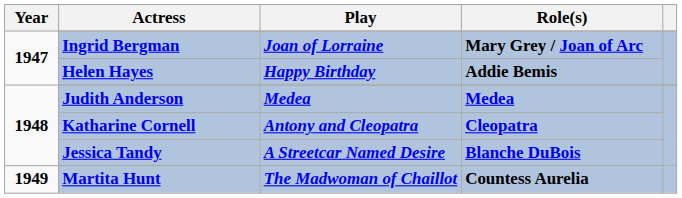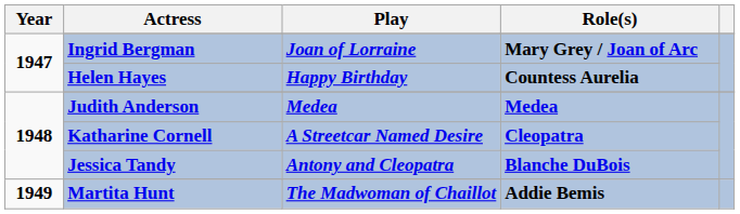 <table class="wikitable sortable">
 <tr>
 <th scope="col" style="width:8%;">Year</th>
 <th scope="col" style="width:30%;">Actress</th>
 <th scope="col" style="width:30%;">Play</th>
 <th scope="col" style="width:30%;">Role(s)</th>
 <th scope="col" style="width:2%;" class="unsortable"></th>
 </tr>
 <tr>
 <td rowspan="3" align="center"><strong>1947</strong> <br> </td>
 </tr>
 <tr style="background:#B0C4DE">
 <td><strong><a href='#'>Ingrid Bergman</a></strong></td>
 <td><strong><em><a href='#'>Joan of Lorraine</a></em></strong></td>
 <td><strong>Mary Grey / <a href='#'>Joan of Arc</a></strong></td>
 <td rowspan="2"></td>
 </tr>
 <tr style="background:#B0C4DE">
 <td><strong><a href='#'>Helen Hayes</a></strong></td>
 <td><strong><em><a href='#'>Happy Birthday</a></em></strong></td>
-<td><strong>Addie Bemis</strong></td>
+<td><strong>Countess Aurelia</strong></td>
 </tr>
 <tr>
 <td rowspan="4" align="center"><strong>1948</strong> <br> </td>
 </tr>
 <tr style="background:#B0C4DE">
 <td><strong><a href='#'>Judith Anderson</a></strong></td>
 <td><strong><em><a href='#'>Medea</a></em></strong></td>
 <td><strong><a href='#'>Medea</a></strong></td>
 <td rowspan="4"></td>
 </tr>
 <tr style="background:#B0C4DE">
 <td><strong><a href='#'>Katharine Cornell</a></strong></td>
-<td><strong><em><a href='#'>Antony and Cleopatra</a></em></strong></td>
+<td><strong><em><a href='#'>A Streetcar Named Desire</a></em></strong></td>
 <td><strong><a href='#'>Cleopatra</a></strong></td>
 </tr>
 <tr style="background:#B0C4DE">
 <td><strong><a href='#'>Jessica Tandy</a></strong></td>
-<td><strong><em><a href='#'>A Streetcar Named Desire</a></em></strong></td>
+<td><strong><em><a href='#'>Antony and Cleopatra</a></em></strong></td>
 <td><strong><a href='#'>Blanche DuBois</a></strong></td>
 </tr>
 <tr>
 <td rowspan="2" align="center"><strong>1949</strong> <br> </td>
 </tr>
 <tr style="background:#B0C4DE">
 <td><strong><a href='#'>Martita Hunt</a></strong></td>
 <td><strong><em><a href='#'>The Madwoman of Chaillot</a></em></strong></td>
-<td><strong>Countess Aurelia</strong></td>
+<td><strong>Addie Bemis</strong></td>
 <td></td>
 </tr>
 </table>
